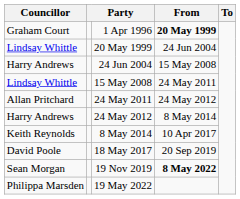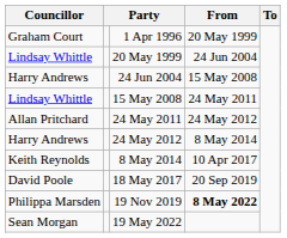 <table class=wikitable>
 <tr>
 <th>Councillor</th>
 <th colspan=2>Party</th>
 <th>From</th>
 <th>To</th>
 </tr>
 <tr>
 <td>Graham Court</td>
 <td></td>
 <td align=right>1 Apr 1996</td>
-<td align=right><strong>20 May 1999</strong></td>
+<td align=right>20 May 1999</td>
 </tr>
 <tr>
 <td><a href='#'>Lindsay Whittle</a></td>
 <td></td>
 <td align=right>20 May 1999</td>
 <td align=right>24 Jun 2004</td>
 </tr>
 <tr>
 <td>Harry Andrews</td>
 <td></td>
 <td align=right>24 Jun 2004</td>
 <td align=right>15 May 2008</td>
 </tr>
 <tr>
 <td><a href='#'>Lindsay Whittle</a></td>
 <td></td>
 <td align=right>15 May 2008</td>
 <td align=right>24 May 2011</td>
 </tr>
 <tr>
 <td>Allan Pritchard</td>
 <td></td>
 <td align=right>24 May 2011</td>
 <td align=right>24 May 2012</td>
 </tr>
 <tr>
 <td>Harry Andrews</td>
 <td></td>
 <td align=right>24 May 2012</td>
 <td align=right>8 May 2014</td>
 </tr>
 <tr>
 <td>Keith Reynolds</td>
 <td></td>
 <td align=right>8 May 2014</td>
 <td align=right>10 Apr 2017</td>
 </tr>
 <tr>
 <td>David Poole</td>
 <td></td>
 <td align=right>18 May 2017</td>
 <td align=right>20 Sep 2019</td>
 </tr>
 <tr>
-<td>Sean Morgan</td>
+<td>Philippa Marsden</td>
 <td></td>
 <td align=right>19 Nov 2019</td>
 <td align=right><strong>8 May 2022</strong></td>
 </tr>
 <tr>
-<td>Philippa Marsden</td>
+<td>Sean Morgan</td>
 <td></td>
 <td align=right>19 May 2022</td>
 <td align=right></td>
 </tr>
 </table>
